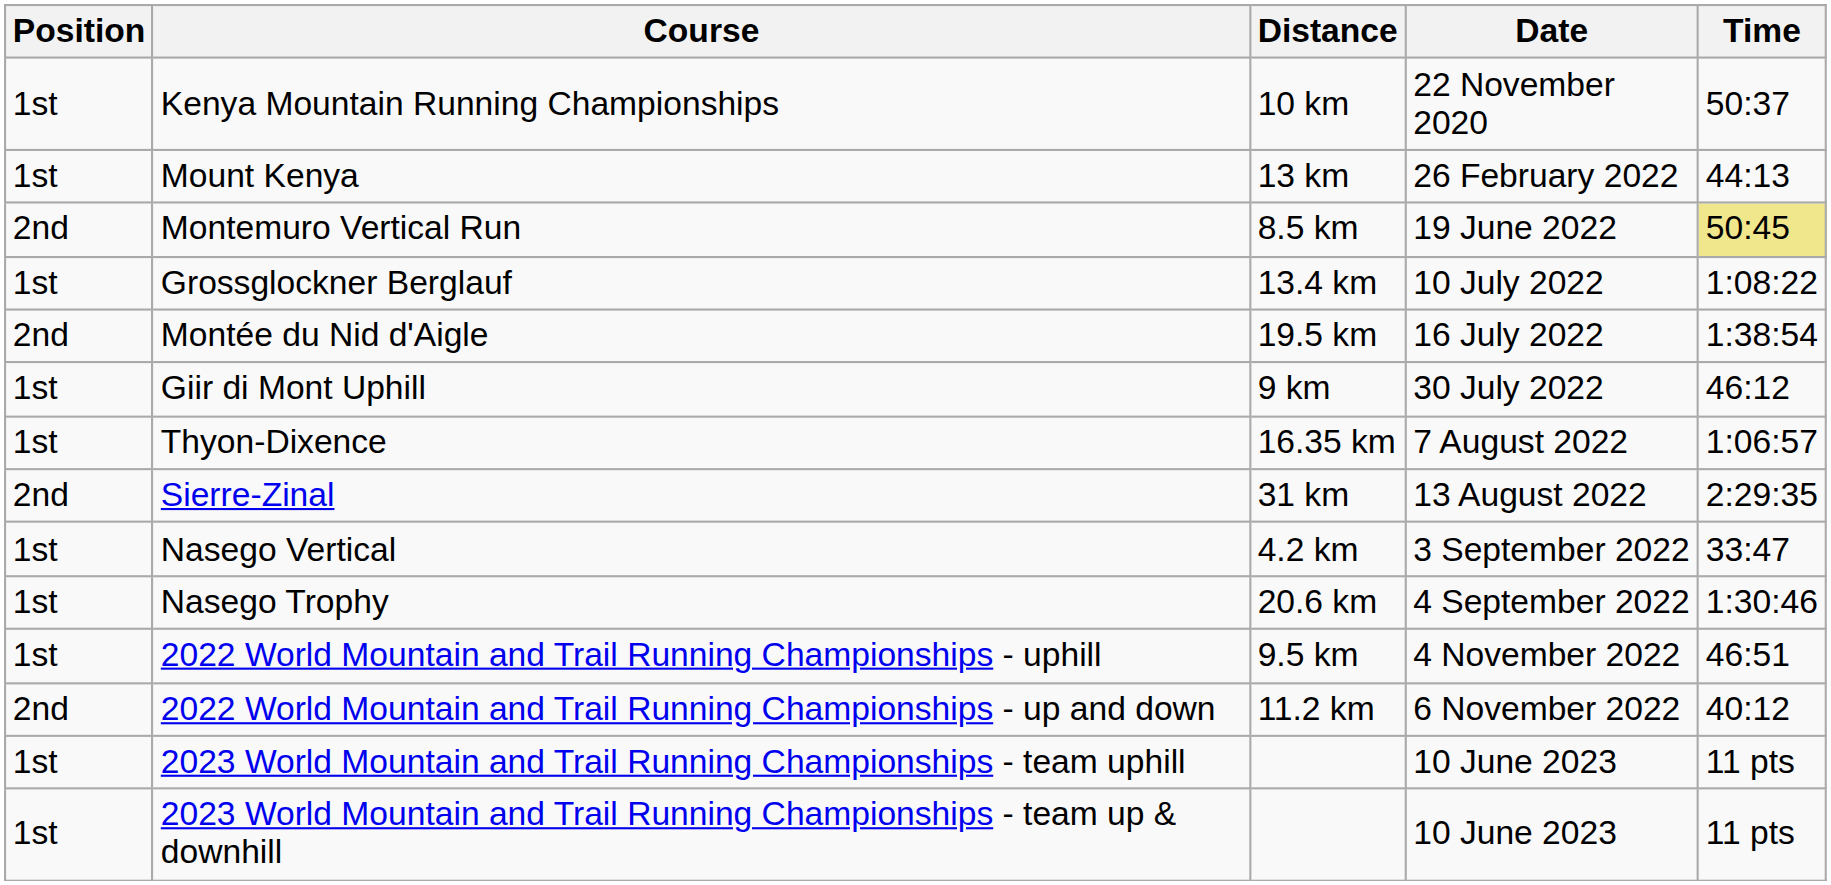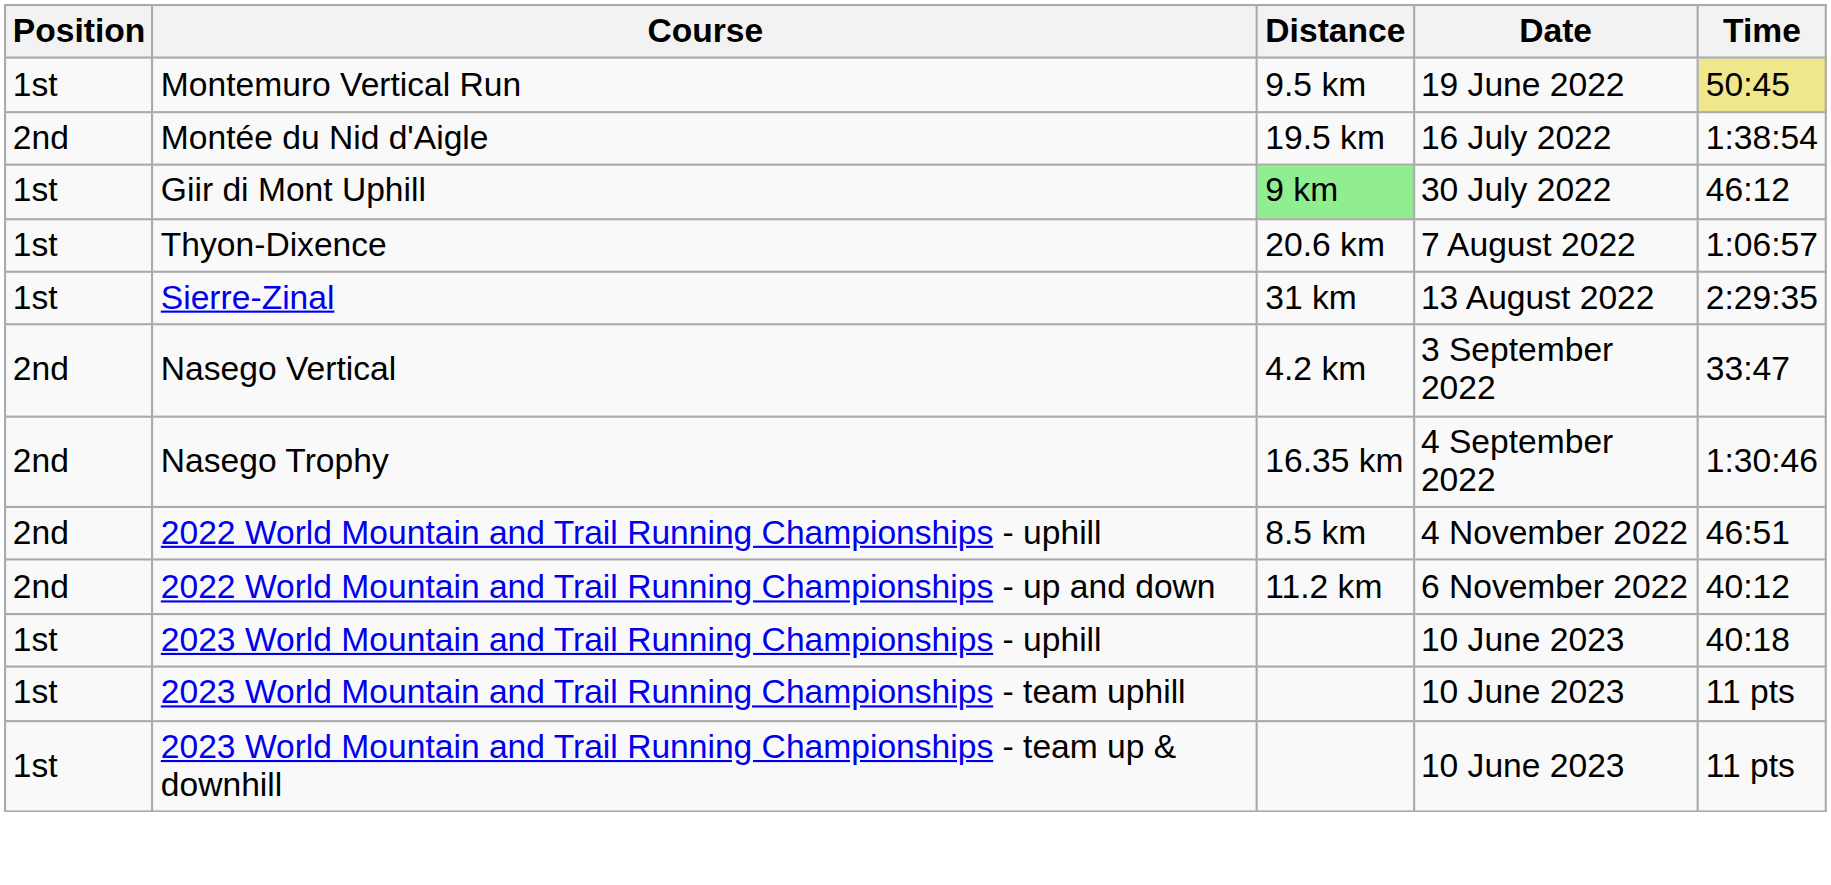 <table class="wikitable sortable">
 <tr>
 <th>Position</th>
 <th>Course</th>
 <th>Distance</th>
 <th>Date</th>
 <th>Time</th>
 </tr>
 <tr>
 <td>1st</td>
-<td>Kenya Mountain Running Championships</td>
-<td>10 km</td>
-<td>22 November 2020</td>
-<td>50:37</td>
-</tr>
-<tr>
-<td>1st</td>
-<td>Mount Kenya</td>
-<td>13 km</td>
-<td>26 February 2022</td>
-<td>44:13</td>
-</tr>
-<tr>
-<td>2nd</td>
 <td>Montemuro Vertical Run</td>
-<td>8.5 km</td>
+<td>9.5 km</td>
 <td>19 June 2022</td>
 <td style="background: khaki;">50:45</td>
-</tr>
-<tr>
-<td>1st</td>
-<td>Grossglockner Berglauf</td>
-<td>13.4 km</td>
-<td>10 July 2022</td>
-<td>1:08:22</td>
 </tr>
 <tr>
 <td>2nd</td>
 <td>Montée du Nid d'Aigle</td>
 <td>19.5 km</td>
 <td>16 July 2022</td>
 <td>1:38:54</td>
 </tr>
 <tr>
 <td>1st</td>
 <td>Giir di Mont Uphill</td>
-<td>9 km</td>
+<td style="background: lightgreen;">9 km</td>
 <td>30 July 2022</td>
 <td>46:12</td>
 </tr>
 <tr>
 <td>1st</td>
 <td>Thyon-Dixence</td>
-<td>16.35 km</td>
+<td>20.6 km</td>
 <td>7 August 2022</td>
 <td>1:06:57</td>
 </tr>
 <tr>
-<td>2nd</td>
+<td>1st</td>
 <td><a href='#'>Sierre-Zinal</a></td>
 <td>31 km</td>
 <td>13 August 2022</td>
 <td>2:29:35</td>
 </tr>
 <tr>
-<td>1st</td>
+<td>2nd</td>
 <td>Nasego Vertical</td>
 <td>4.2 km</td>
 <td>3 September 2022</td>
 <td>33:47</td>
 </tr>
 <tr>
-<td>1st</td>
+<td>2nd</td>
 <td>Nasego Trophy</td>
-<td>20.6 km</td>
+<td>16.35 km</td>
 <td>4 September 2022</td>
 <td>1:30:46</td>
 </tr>
 <tr>
-<td>1st</td>
+<td>2nd</td>
 <td><a href='#'>2022 World Mountain and Trail Running Championships</a> - uphill</td>
-<td>9.5 km</td>
+<td>8.5 km</td>
 <td>4 November 2022</td>
 <td>46:51</td>
 </tr>
 <tr>
 <td>2nd</td>
 <td><a href='#'>2022 World Mountain and Trail Running Championships</a> - up and down</td>
 <td>11.2 km</td>
 <td>6 November 2022</td>
 <td>40:12</td>
+</tr>
+<tr>
+<td>1st</td>
+<td><a href='#'>2023 World Mountain and Trail Running Championships</a> - uphill</td>
+<td></td>
+<td>10 June 2023</td>
+<td>40:18</td>
 </tr>
 <tr>
 <td>1st</td>
 <td><a href='#'>2023 World Mountain and Trail Running Championships</a> - team uphill</td>
 <td></td>
 <td>10 June 2023</td>
 <td>11 pts</td>
 </tr>
 <tr>
 <td>1st</td>
 <td><a href='#'>2023 World Mountain and Trail Running Championships</a> - team up & downhill</td>
 <td></td>
 <td>10 June 2023</td>
 <td>11 pts</td>
 </tr>
 </table>
